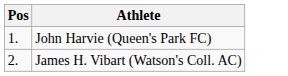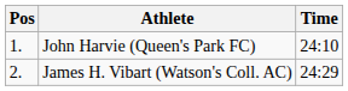 <table class="wikitable">
 <tr>
 <th>Pos</th>
 <th>Athlete</th>
+<th>Time</th>
 </tr>
 <tr>
 <td>1.</td>
 <td>John Harvie (Queen's Park FC)</td>
+<td>24:10</td>
 </tr>
 <tr>
 <td>2.</td>
 <td>James H. Vibart (Watson's Coll. AC)</td>
+<td>24:29</td>
 </tr>
 </table>
